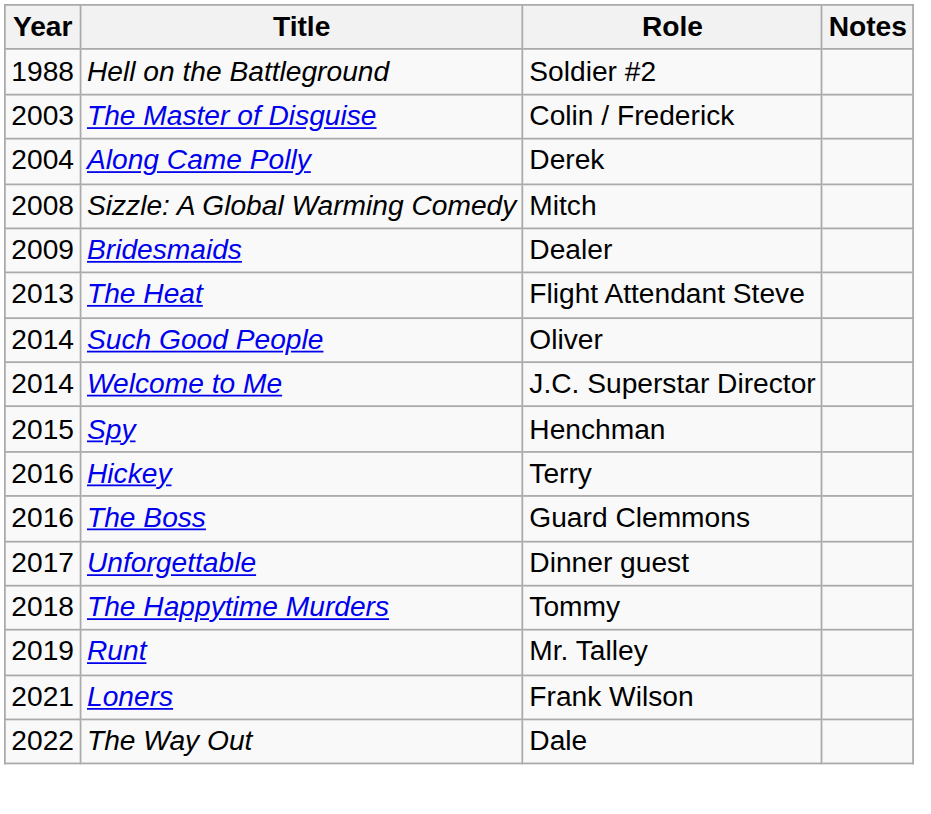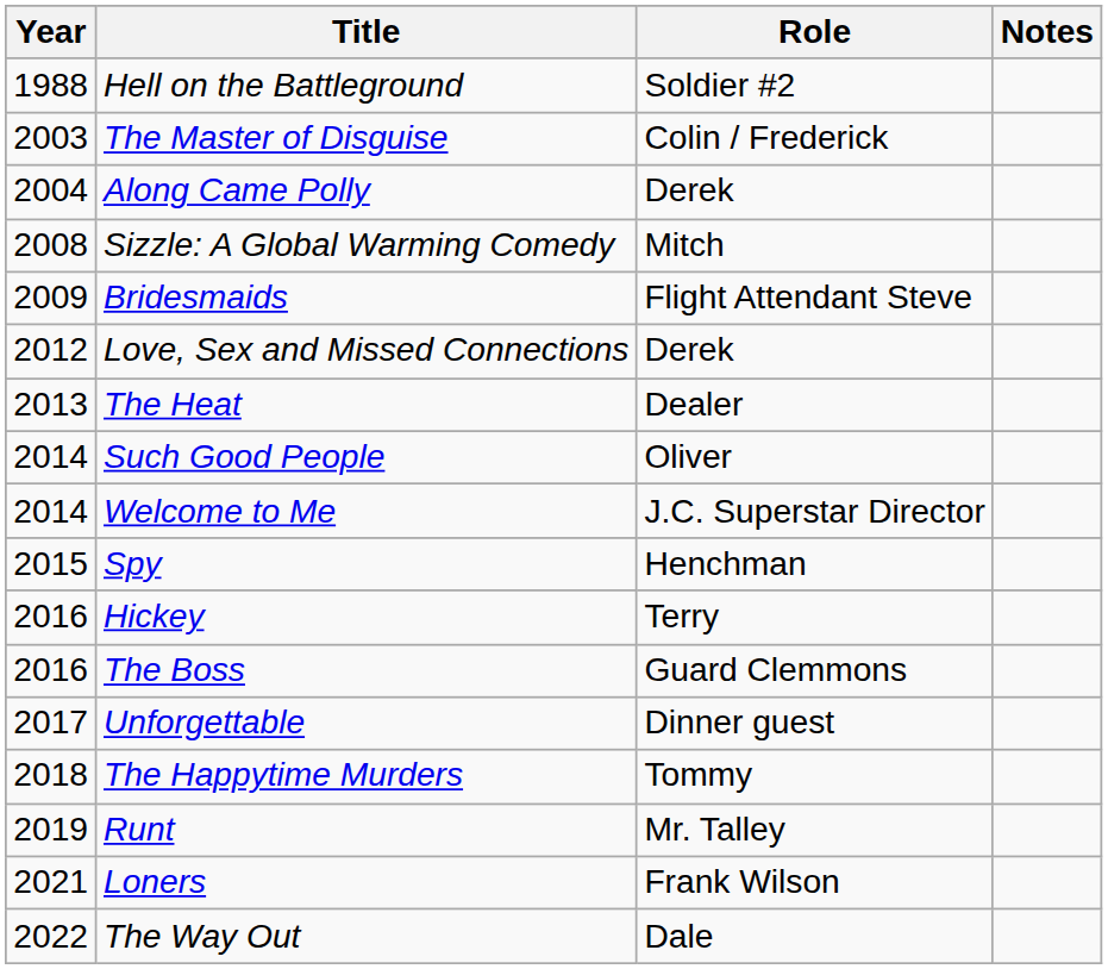 <table class="wikitable sortable">
 <tr>
 <th>Year</th>
 <th>Title</th>
 <th>Role</th>
 <th>Notes</th>
 </tr>
 <tr>
 <td>1988</td>
 <td><em>Hell on the Battleground</em></td>
 <td>Soldier #2</td>
 <td></td>
 </tr>
 <tr>
 <td>2003</td>
 <td><em><a href='#'>The Master of Disguise</a></em></td>
 <td>Colin / Frederick</td>
 <td></td>
 </tr>
 <tr>
 <td>2004</td>
 <td><em><a href='#'>Along Came Polly</a></em></td>
 <td>Derek</td>
 <td></td>
 </tr>
 <tr>
 <td>2008</td>
 <td><em>Sizzle: A Global Warming Comedy</em></td>
 <td>Mitch</td>
 <td></td>
 </tr>
 <tr>
 <td>2009</td>
 <td><a href='#'><em>Bridesmaids</em></a></td>
-<td>Dealer</td>
+<td>Flight Attendant Steve</td>
+<td></td>
+</tr>
+<tr>
+<td>2012</td>
+<td><em>Love, Sex and Missed Connections</em></td>
+<td>Derek</td>
 <td></td>
 </tr>
 <tr>
 <td>2013</td>
 <td><a href='#'><em>The Heat</em></a></td>
-<td>Flight Attendant Steve</td>
+<td>Dealer</td>
 <td></td>
 </tr>
 <tr>
 <td>2014</td>
 <td><em><a href='#'>Such Good People</a></em></td>
 <td>Oliver</td>
 <td></td>
 </tr>
 <tr>
 <td>2014</td>
 <td><em><a href='#'>Welcome to Me</a></em></td>
 <td>J.C. Superstar Director</td>
 <td></td>
 </tr>
 <tr>
 <td>2015</td>
 <td><a href='#'><em>Spy</em></a></td>
 <td>Henchman</td>
 <td></td>
 </tr>
 <tr>
 <td>2016</td>
 <td><a href='#'><em>Hickey</em></a></td>
 <td>Terry</td>
 <td></td>
 </tr>
 <tr>
 <td>2016</td>
 <td><a href='#'><em>The Boss</em></a></td>
 <td>Guard Clemmons</td>
 <td></td>
 </tr>
 <tr>
 <td>2017</td>
 <td><a href='#'><em>Unforgettable</em></a></td>
 <td>Dinner guest</td>
 <td></td>
 </tr>
 <tr>
 <td>2018</td>
 <td><em><a href='#'>The Happytime Murders</a></em></td>
 <td>Tommy</td>
 <td></td>
 </tr>
 <tr>
 <td>2019</td>
 <td><a href='#'><em>Runt</em></a></td>
 <td>Mr. Talley</td>
 <td></td>
 </tr>
 <tr>
 <td>2021</td>
 <td><a href='#'><em>Loners</em></a></td>
 <td>Frank Wilson</td>
 <td></td>
 </tr>
 <tr>
 <td>2022</td>
 <td><em>The Way Out</em></td>
 <td>Dale</td>
 <td></td>
 </tr>
 </table>
